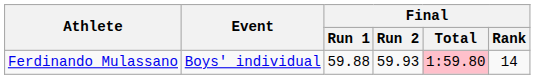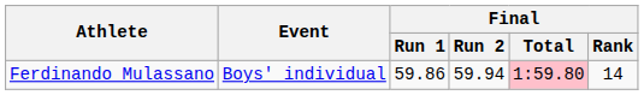 <table class="wikitable">
 <tr>
 <th rowspan="2">Athlete</th>
 <th rowspan="2">Event</th>
 <th colspan="4">Final</th>
 </tr>
 <tr>
 <th>Run 1</th>
 <th>Run 2</th>
 <th>Total</th>
 <th>Rank</th>
 </tr>
 <tr>
 <td><a href='#'>Ferdinando Mulassano</a></td>
 <td><a href='#'>Boys' individual</a></td>
-<td align="center">59.88</td>
-<td align="center">59.93</td>
+<td align="center">59.86</td>
+<td align="center">59.94</td>
 <td align="center" style="background: pink;">1:59.80</td>
 <td align="center">14</td>
 </tr>
 </table>
